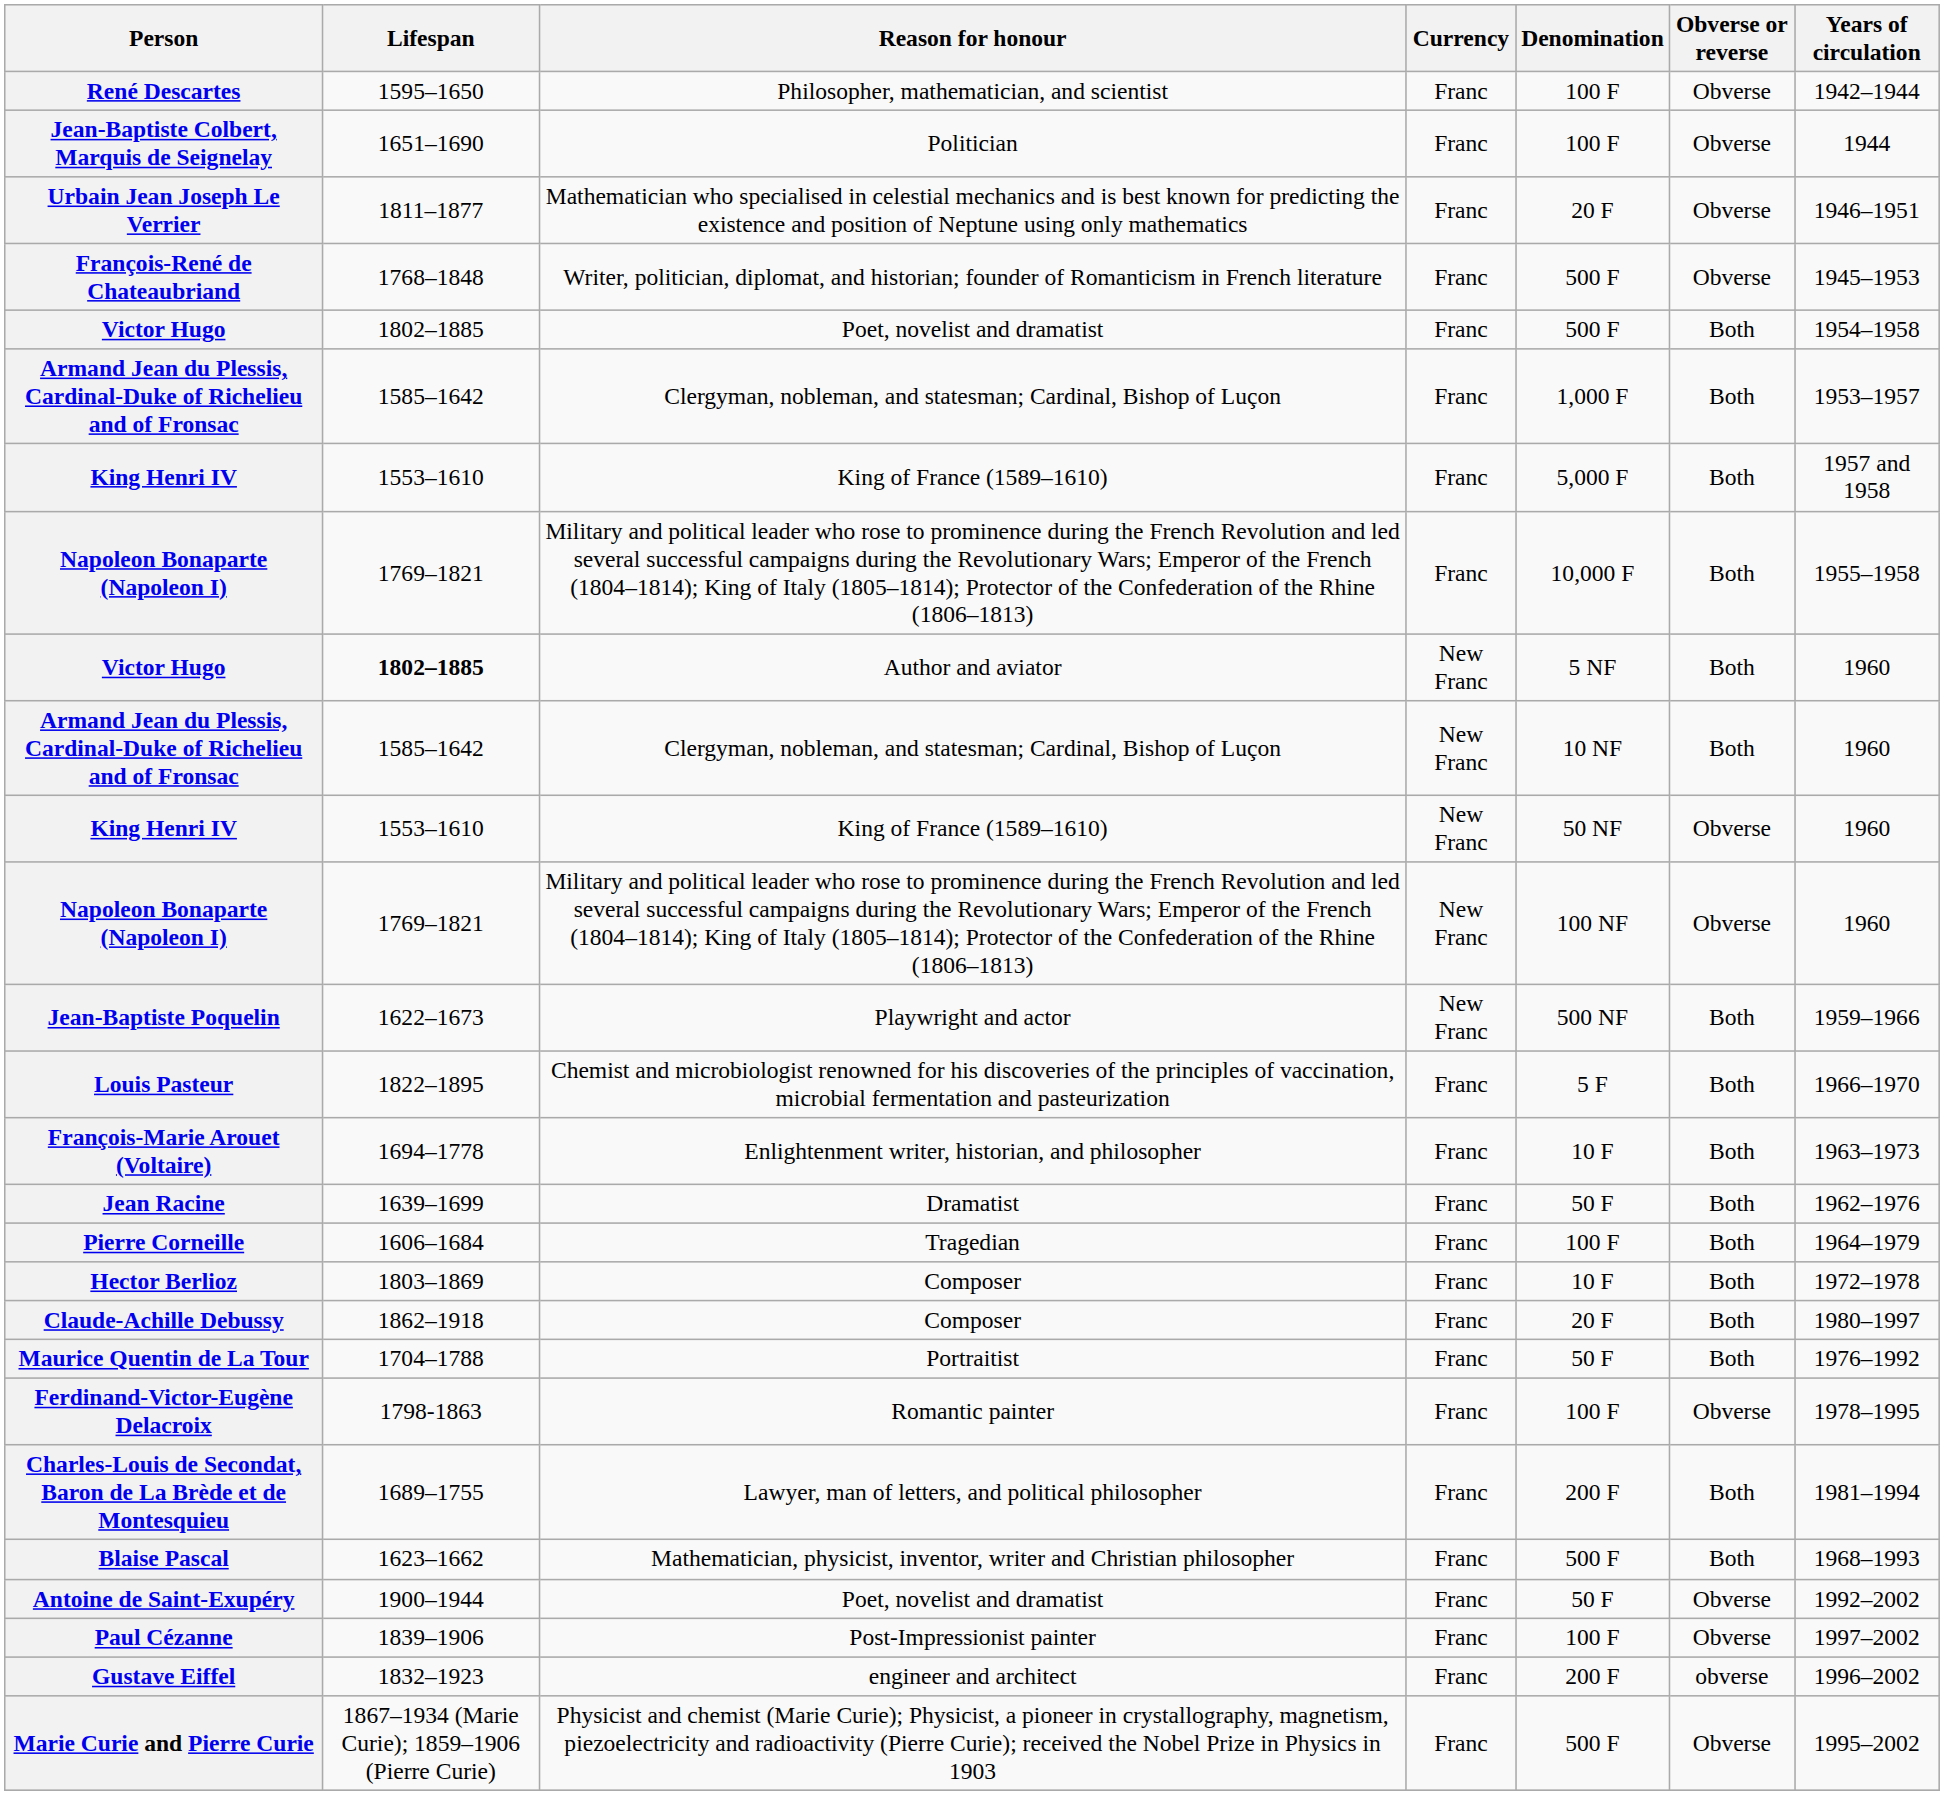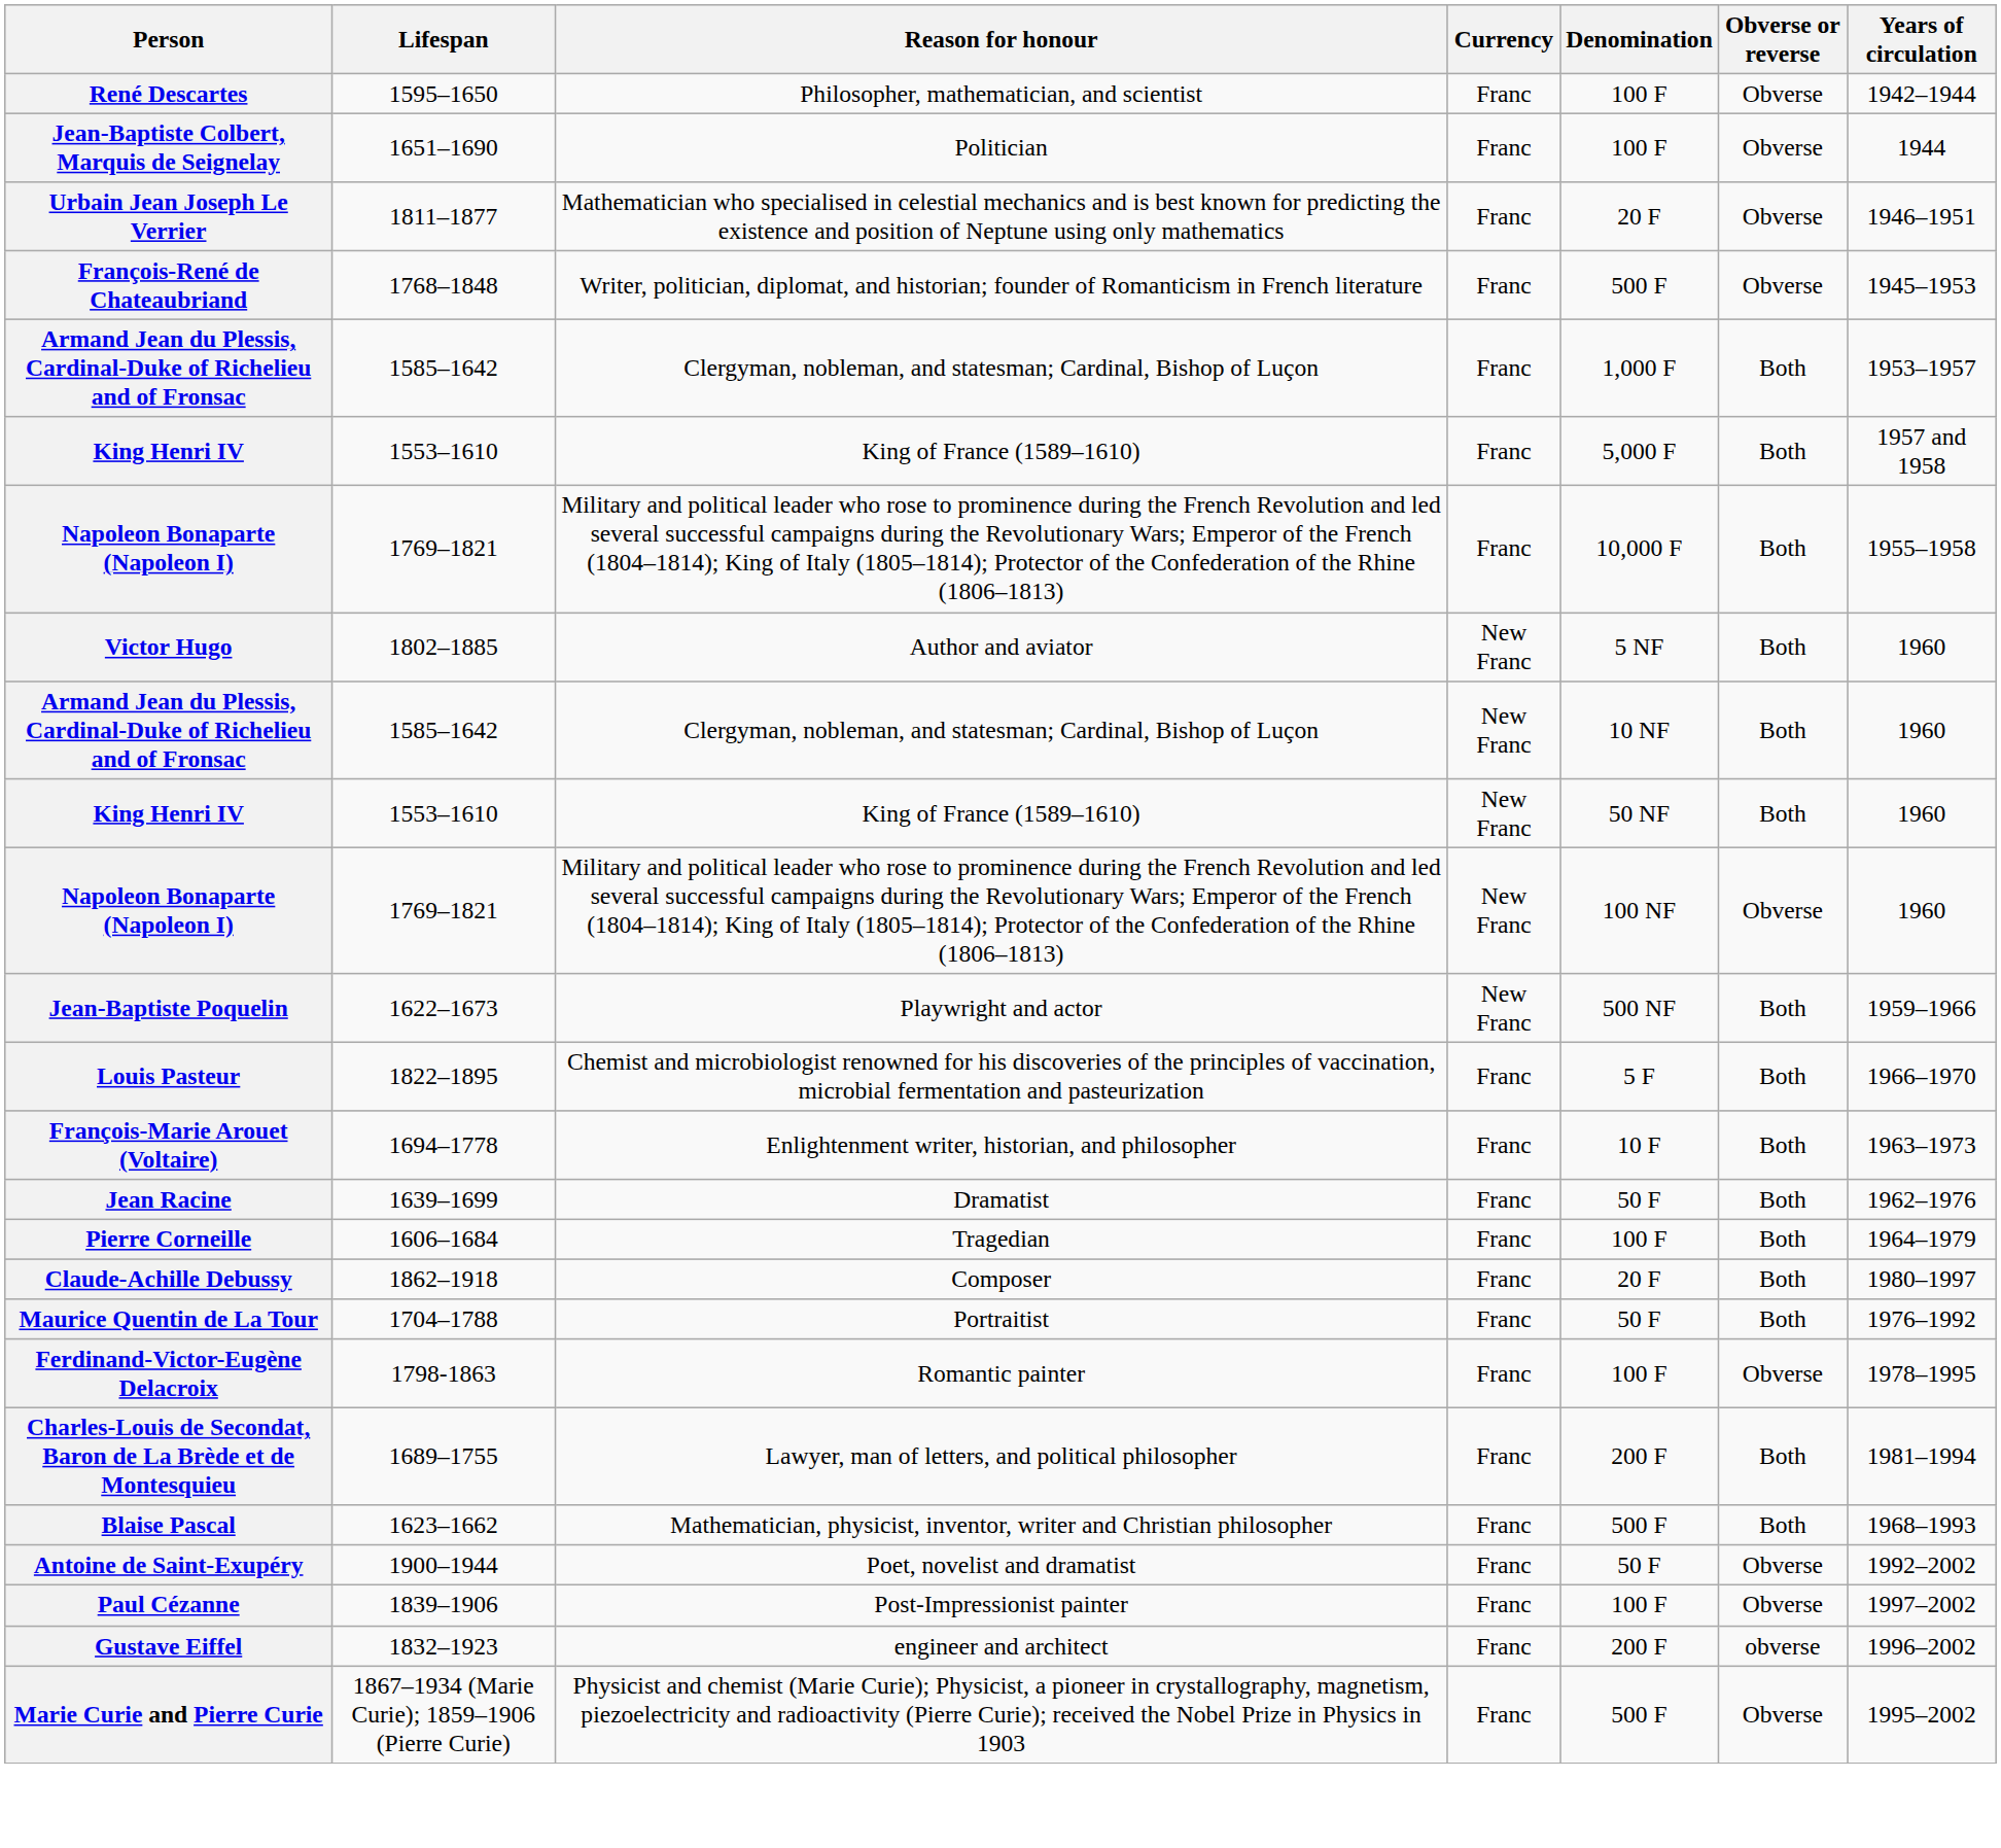 <table class="wikitable" style="font-size:95%; text-align:center;">
 <tr>
 <th>Person</th>
 <th>Lifespan</th>
 <th>Reason for honour</th>
 <th>Currency</th>
 <th>Denomination</th>
 <th>Obverse or reverse</th>
 <th>Years of circulation</th>
 </tr>
 <tr>
 <th><a href='#'>René Descartes</a></th>
 <td>1595–1650</td>
 <td>Philosopher, mathematician, and scientist</td>
 <td>Franc</td>
 <td>100 F</td>
 <td>Obverse</td>
 <td>1942–1944</td>
 </tr>
 <tr>
 <th><a href='#'>Jean-Baptiste Colbert, Marquis de Seignelay</a></th>
 <td>1651–1690</td>
 <td>Politician</td>
 <td>Franc</td>
 <td>100 F</td>
 <td>Obverse</td>
 <td>1944</td>
 </tr>
 <tr>
 <th><a href='#'>Urbain Jean Joseph Le Verrier</a></th>
 <td>1811–1877</td>
 <td>Mathematician who specialised in celestial mechanics and is best known for predicting the existence and position of Neptune using only mathematics</td>
 <td>Franc</td>
 <td>20 F</td>
 <td>Obverse</td>
 <td>1946–1951</td>
 </tr>
 <tr>
 <th><a href='#'>François-René de Chateaubriand</a></th>
 <td>1768–1848</td>
 <td>Writer, politician, diplomat, and historian; founder of Romanticism in French literature</td>
 <td>Franc</td>
 <td>500 F</td>
 <td>Obverse</td>
 <td>1945–1953</td>
 </tr>
 <tr>
-<th><a href='#'>Victor Hugo</a></th>
-<td>1802–1885</td>
-<td>Poet, novelist and dramatist</td>
-<td>Franc</td>
-<td>500 F</td>
-<td>Both</td>
-<td>1954–1958</td>
-</tr>
-<tr>
 <th><a href='#'>Armand Jean du Plessis, Cardinal-Duke of Richelieu and of Fronsac</a></th>
 <td>1585–1642</td>
 <td>Clergyman, nobleman, and statesman; Cardinal, Bishop of Luçon</td>
 <td>Franc</td>
 <td>1,000 F</td>
 <td>Both</td>
 <td>1953–1957</td>
 </tr>
 <tr>
 <th><a href='#'>King Henri IV</a></th>
 <td>1553–1610</td>
 <td>King of France (1589–1610)</td>
 <td>Franc</td>
 <td>5,000 F</td>
 <td>Both</td>
 <td>1957 and 1958</td>
 </tr>
 <tr>
 <th><a href='#'>Napoleon Bonaparte (Napoleon I)</a></th>
 <td>1769–1821</td>
 <td>Military and political leader who rose to prominence during the French Revolution and led several successful campaigns during the Revolutionary Wars; Emperor of the French (1804–1814); King of Italy (1805–1814); Protector of the Confederation of the Rhine (1806–1813)</td>
 <td>Franc</td>
 <td>10,000 F</td>
 <td>Both</td>
 <td>1955–1958</td>
 </tr>
 <tr>
 <th><a href='#'>Victor Hugo</a></th>
-<td><strong>1802–1885</strong></td>
+<td>1802–1885</td>
 <td>Author and aviator</td>
 <td>New Franc</td>
 <td>5 NF</td>
 <td>Both</td>
 <td>1960</td>
 </tr>
 <tr>
 <th><a href='#'>Armand Jean du Plessis, Cardinal-Duke of Richelieu and of Fronsac</a></th>
 <td>1585–1642</td>
 <td>Clergyman, nobleman, and statesman; Cardinal, Bishop of Luçon</td>
 <td>New Franc</td>
 <td>10 NF</td>
 <td>Both</td>
 <td>1960</td>
 </tr>
 <tr>
 <th><a href='#'>King Henri IV</a></th>
 <td>1553–1610</td>
 <td>King of France (1589–1610)</td>
 <td>New Franc</td>
 <td>50 NF</td>
-<td>Obverse</td>
+<td>Both</td>
 <td>1960</td>
 </tr>
 <tr>
 <th><a href='#'>Napoleon Bonaparte (Napoleon I)</a></th>
 <td>1769–1821</td>
 <td>Military and political leader who rose to prominence during the French Revolution and led several successful campaigns during the Revolutionary Wars; Emperor of the French (1804–1814); King of Italy (1805–1814); Protector of the Confederation of the Rhine (1806–1813)</td>
 <td>New Franc</td>
 <td>100 NF</td>
 <td>Obverse</td>
 <td>1960</td>
 </tr>
 <tr>
 <th><a href='#'>Jean-Baptiste Poquelin</a></th>
 <td>1622–1673</td>
 <td>Playwright and actor</td>
 <td>New Franc</td>
 <td>500 NF</td>
 <td>Both</td>
 <td>1959–1966</td>
 </tr>
 <tr>
 <th><a href='#'>Louis Pasteur</a></th>
 <td>1822–1895</td>
 <td>Chemist and microbiologist renowned for his discoveries of the principles of vaccination, microbial fermentation and pasteurization</td>
 <td>Franc</td>
 <td>5 F</td>
 <td>Both</td>
 <td>1966–1970</td>
 </tr>
 <tr>
 <th><a href='#'>François-Marie Arouet (Voltaire)</a></th>
 <td>1694–1778</td>
 <td>Enlightenment writer, historian, and philosopher</td>
 <td>Franc</td>
 <td>10 F</td>
 <td>Both</td>
 <td>1963–1973</td>
 </tr>
 <tr>
 <th><a href='#'>Jean Racine</a></th>
 <td>1639–1699</td>
 <td>Dramatist</td>
 <td>Franc</td>
 <td>50 F</td>
 <td>Both</td>
 <td>1962–1976</td>
 </tr>
 <tr>
 <th><a href='#'>Pierre Corneille</a></th>
 <td>1606–1684</td>
 <td>Tragedian</td>
 <td>Franc</td>
 <td>100 F</td>
 <td>Both</td>
 <td>1964–1979</td>
-</tr>
-<tr>
-<th><a href='#'>Hector Berlioz</a></th>
-<td>1803–1869</td>
-<td>Composer</td>
-<td>Franc</td>
-<td>10 F</td>
-<td>Both</td>
-<td>1972–1978</td>
 </tr>
 <tr>
 <th><a href='#'>Claude-Achille Debussy</a></th>
 <td>1862–1918</td>
 <td>Composer</td>
 <td>Franc</td>
 <td>20 F</td>
 <td>Both</td>
 <td>1980–1997</td>
 </tr>
 <tr>
 <th><a href='#'>Maurice Quentin de La Tour</a></th>
 <td>1704–1788</td>
 <td>Portraitist</td>
 <td>Franc</td>
 <td>50 F</td>
 <td>Both</td>
 <td>1976–1992</td>
 </tr>
 <tr>
 <th><a href='#'>Ferdinand-Victor-Eugène Delacroix</a></th>
 <td>1798-1863</td>
 <td>Romantic painter</td>
 <td>Franc</td>
 <td>100 F</td>
 <td>Obverse</td>
 <td>1978–1995</td>
 </tr>
 <tr>
 <th><a href='#'>Charles-Louis de Secondat, Baron de La Brède et de Montesquieu</a></th>
 <td>1689–1755</td>
 <td>Lawyer, man of letters, and political philosopher</td>
 <td>Franc</td>
 <td>200 F</td>
 <td>Both</td>
 <td>1981–1994</td>
 </tr>
 <tr>
 <th><a href='#'>Blaise Pascal</a></th>
 <td>1623–1662</td>
 <td>Mathematician, physicist, inventor, writer and Christian philosopher</td>
 <td>Franc</td>
 <td>500 F</td>
 <td>Both</td>
 <td>1968–1993</td>
 </tr>
 <tr>
 <th><a href='#'>Antoine de Saint-Exupéry</a></th>
 <td>1900–1944</td>
 <td>Poet, novelist and dramatist</td>
 <td>Franc</td>
 <td>50 F</td>
 <td>Obverse</td>
 <td>1992–2002</td>
 </tr>
 <tr>
 <th><a href='#'>Paul Cézanne</a></th>
 <td>1839–1906</td>
 <td>Post-Impressionist painter</td>
 <td>Franc</td>
 <td>100 F</td>
 <td>Obverse</td>
 <td>1997–2002</td>
 </tr>
 <tr>
 <th><a href='#'>Gustave Eiffel</a></th>
 <td>1832–1923</td>
 <td>engineer and architect</td>
 <td>Franc</td>
 <td>200 F</td>
 <td>obverse</td>
 <td>1996–2002</td>
 </tr>
 <tr>
 <th><a href='#'>Marie Curie</a> and <a href='#'>Pierre Curie</a></th>
 <td>1867–1934 (Marie Curie); 1859–1906 (Pierre Curie)</td>
 <td>Physicist and chemist (Marie Curie); Physicist, a pioneer in crystallography, magnetism, piezoelectricity and radioactivity (Pierre Curie); received the Nobel Prize in Physics in 1903</td>
 <td>Franc</td>
 <td>500 F</td>
 <td>Obverse</td>
 <td>1995–2002</td>
 </tr>
 <tr>
 </tr>
 </table>
